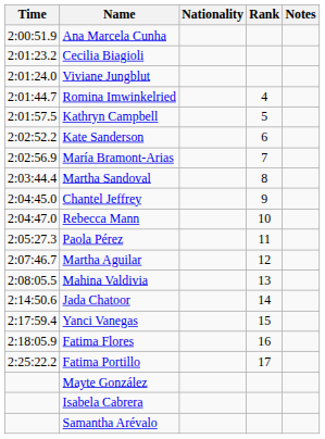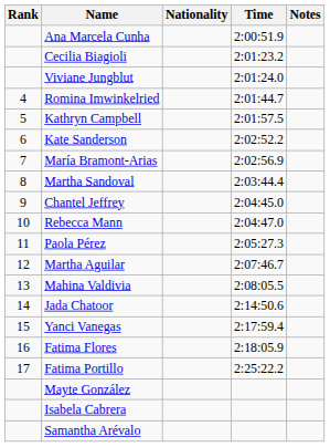 <table class="wikitable sortable" style="text-align:center">
 <tr>
-<th>Time</th>
+<th>Rank</th>
 <th>Name</th>
 <th>Nationality</th>
-<th>Rank</th>
+<th>Time</th>
 <th>Notes</th>
 </tr>
 <tr>
-<td>2:00:51.9</td>
+<td></td>
 <td align=left><a href='#'>Ana Marcela Cunha</a></td>
 <td align=left></td>
-<td></td>
+<td>2:00:51.9</td>
 <td></td>
 </tr>
 <tr>
-<td>2:01:23.2</td>
+<td></td>
 <td align=left><a href='#'>Cecilia Biagioli</a></td>
 <td align=left></td>
-<td></td>
+<td>2:01:23.2</td>
 <td></td>
 </tr>
 <tr>
-<td>2:01:24.0</td>
+<td></td>
 <td align=left><a href='#'>Viviane Jungblut</a></td>
 <td align=left></td>
-<td></td>
+<td>2:01:24.0</td>
 <td></td>
 </tr>
 <tr>
-<td>2:01:44.7</td>
+<td>4</td>
 <td align=left><a href='#'>Romina Imwinkelried</a></td>
 <td align=left></td>
-<td>4</td>
+<td>2:01:44.7</td>
 <td></td>
 </tr>
 <tr>
-<td>2:01:57.5</td>
+<td>5</td>
 <td align=left><a href='#'>Kathryn Campbell</a></td>
 <td align=left></td>
-<td>5</td>
+<td>2:01:57.5</td>
 <td></td>
 </tr>
 <tr>
-<td>2:02:52.2</td>
+<td>6</td>
 <td align=left><a href='#'>Kate Sanderson</a></td>
 <td align=left></td>
-<td>6</td>
+<td>2:02:52.2</td>
 <td></td>
 </tr>
 <tr>
-<td>2:02:56.9</td>
+<td>7</td>
 <td align=left><a href='#'>María Bramont-Arias</a></td>
 <td align=left></td>
-<td>7</td>
+<td>2:02:56.9</td>
 <td></td>
 </tr>
 <tr>
-<td>2:03:44.4</td>
+<td>8</td>
 <td align=left><a href='#'>Martha Sandoval</a></td>
 <td align=left></td>
-<td>8</td>
+<td>2:03:44.4</td>
 <td></td>
 </tr>
 <tr>
-<td>2:04:45.0</td>
+<td>9</td>
 <td align=left><a href='#'>Chantel Jeffrey</a></td>
 <td align=left></td>
-<td>9</td>
+<td>2:04:45.0</td>
 <td></td>
 </tr>
 <tr>
-<td>2:04:47.0</td>
+<td>10</td>
 <td align=left><a href='#'>Rebecca Mann</a></td>
 <td align=left></td>
-<td>10</td>
+<td>2:04:47.0</td>
 <td></td>
 </tr>
 <tr>
-<td>2:05:27.3</td>
+<td>11</td>
 <td align=left><a href='#'>Paola Pérez</a></td>
 <td align=left></td>
-<td>11</td>
+<td>2:05:27.3</td>
 <td></td>
 </tr>
 <tr>
-<td>2:07:46.7</td>
+<td>12</td>
 <td align=left><a href='#'>Martha Aguilar</a></td>
 <td align=left></td>
-<td>12</td>
+<td>2:07:46.7</td>
 <td></td>
 </tr>
 <tr>
-<td>2:08:05.5</td>
+<td>13</td>
 <td align=left><a href='#'>Mahina Valdivia</a></td>
 <td align=left></td>
-<td>13</td>
+<td>2:08:05.5</td>
 <td></td>
 </tr>
 <tr>
-<td>2:14:50.6</td>
+<td>14</td>
 <td align=left><a href='#'>Jada Chatoor</a></td>
 <td align=left></td>
-<td>14</td>
+<td>2:14:50.6</td>
 <td></td>
 </tr>
 <tr>
-<td>2:17:59.4</td>
+<td>15</td>
 <td align=left><a href='#'>Yanci Vanegas</a></td>
 <td align=left></td>
-<td>15</td>
+<td>2:17:59.4</td>
 <td></td>
 </tr>
 <tr>
-<td>2:18:05.9</td>
+<td>16</td>
 <td align=left><a href='#'>Fatima Flores</a></td>
 <td align=left></td>
-<td>16</td>
+<td>2:18:05.9</td>
 <td></td>
 </tr>
 <tr>
-<td>2:25:22.2</td>
+<td>17</td>
 <td align=left><a href='#'>Fatima Portillo</a></td>
 <td align=left></td>
-<td>17</td>
+<td>2:25:22.2</td>
 <td></td>
 </tr>
 <tr>
 <td></td>
 <td align=left><a href='#'>Mayte González</a></td>
 <td align=left></td>
 <td></td>
 <td></td>
 </tr>
 <tr>
 <td></td>
 <td align=left><a href='#'>Isabela Cabrera</a></td>
 <td align=left></td>
 <td></td>
 <td></td>
 </tr>
 <tr>
 <td></td>
 <td align=left><a href='#'>Samantha Arévalo</a></td>
 <td align=left></td>
 <td></td>
 <td></td>
 </tr>
 </table>
